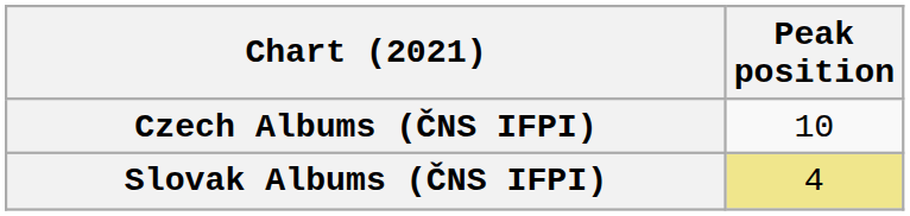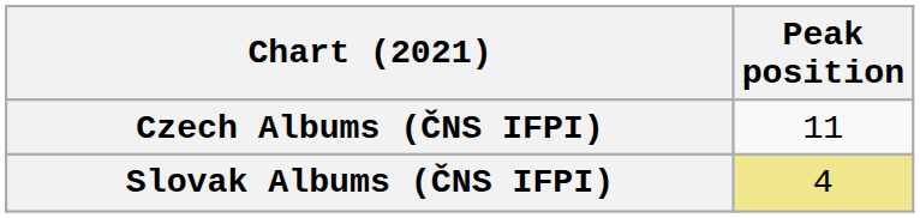 <table class="wikitable sortable plainrowheaders" style="text-align:center">
 <tr>
 <th scope="col" style="width:21em;">Chart (2021)</th>
 <th scope="col">Peak<br>position</th>
 </tr>
 <tr>
 <th scope="row">Czech Albums (ČNS IFPI)</th>
-<td>10</td>
+<td>11</td>
 </tr>
 <tr>
 <th scope="row">Slovak Albums (ČNS IFPI)</th>
 <td style="background: khaki;">4</td>
 </tr>
 </table>
